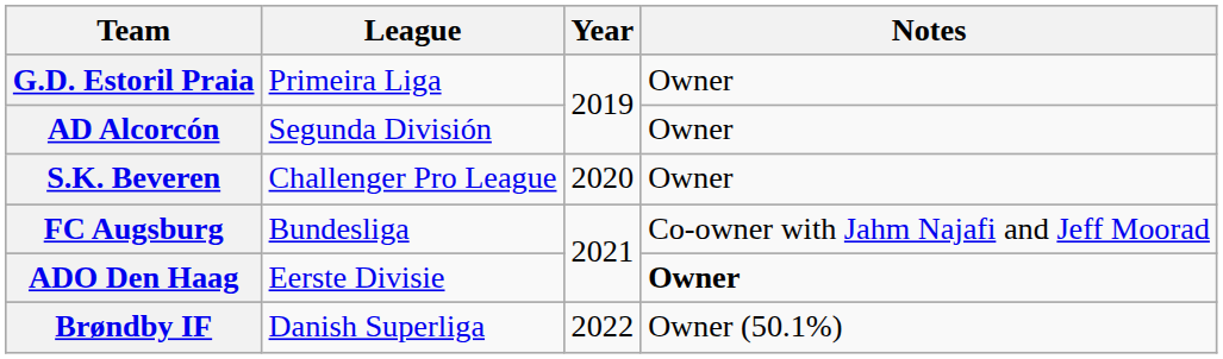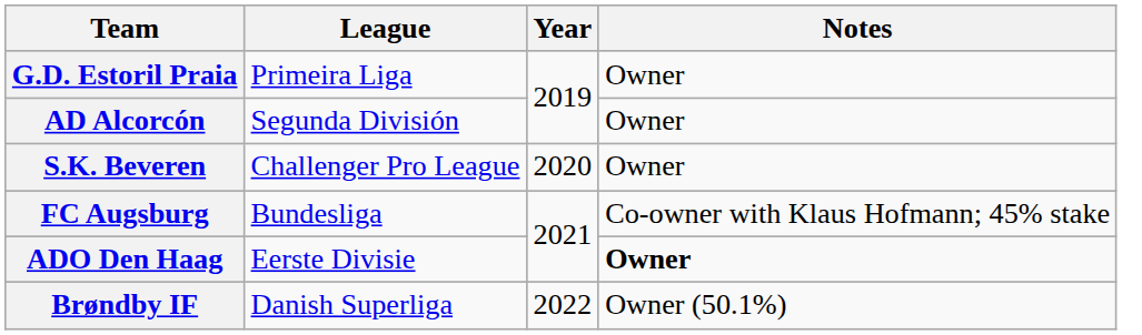 <table class="wikitable sortable"  width="auto">
 <tr>
 <th scope="col">Team</th>
 <th scope="col">League</th>
 <th scope="col">Year</th>
 <th scope="col">Notes</th>
 </tr>
 <tr>
 <th scope=rowgroup><a href='#'>G.D. Estoril Praia</a></th>
 <td><a href='#'>Primeira Liga</a></td>
 <td rowspan="2">2019</td>
 <td>Owner</td>
 </tr>
 <tr>
 <th scope=rowgroup><a href='#'>AD Alcorcón</a></th>
 <td><a href='#'>Segunda División</a></td>
 <td>Owner</td>
 </tr>
 <tr>
 <th scope=rowgroup><a href='#'>S.K. Beveren</a></th>
 <td><a href='#'>Challenger Pro League</a></td>
 <td>2020</td>
 <td>Owner</td>
 </tr>
 <tr>
 <th scope=rowgroup><a href='#'>FC Augsburg</a></th>
 <td><a href='#'>Bundesliga</a></td>
 <td rowspan="2">2021</td>
-<td>Co-owner with <a href='#'>Jahm Najafi</a> and <a href='#'>Jeff Moorad</a></td>
+<td>Co-owner with Klaus Hofmann; 45% stake</td>
 </tr>
 <tr>
 <th scope=rowgroup><a href='#'>ADO Den Haag</a></th>
 <td><a href='#'>Eerste Divisie</a></td>
 <td><strong>Owner</strong></td>
 </tr>
 <tr>
 <th scope=rowgroup><a href='#'>Brøndby IF</a></th>
 <td><a href='#'>Danish Superliga</a></td>
 <td>2022</td>
 <td>Owner (50.1%)</td>
 </tr>
 </table>
